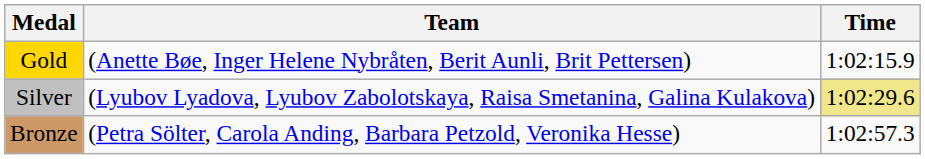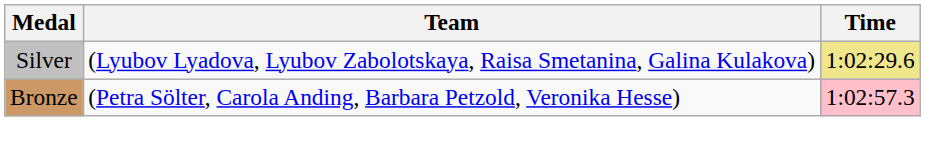 <table class="wikitable">
 <tr>
 <th>Medal</th>
 <th>Team</th>
 <th>Time</th>
-</tr>
-<tr>
-<td style="text-align:center;background-color:gold;">Gold</td>
-<td> (<a href='#'>Anette Bøe</a>, <a href='#'>Inger Helene Nybråten</a>, <a href='#'>Berit Aunli</a>, <a href='#'>Brit Pettersen</a>)</td>
-<td>1:02:15.9</td>
 </tr>
 <tr>
 <td style="text-align:center;background-color:silver;">Silver</td>
 <td> (<a href='#'>Lyubov Lyadova</a>, <a href='#'>Lyubov Zabolotskaya</a>, <a href='#'>Raisa Smetanina</a>, <a href='#'>Galina Kulakova</a>)</td>
 <td style="background: khaki;">1:02:29.6</td>
 </tr>
 <tr>
 <td style="text-align:center;background-color:#CC9966;">Bronze</td>
 <td> (<a href='#'>Petra Sölter</a>, <a href='#'>Carola Anding</a>, <a href='#'>Barbara Petzold</a>, <a href='#'>Veronika Hesse</a>)</td>
-<td>1:02:57.3</td>
+<td style="background: pink;">1:02:57.3</td>
 </tr>
 </table>
